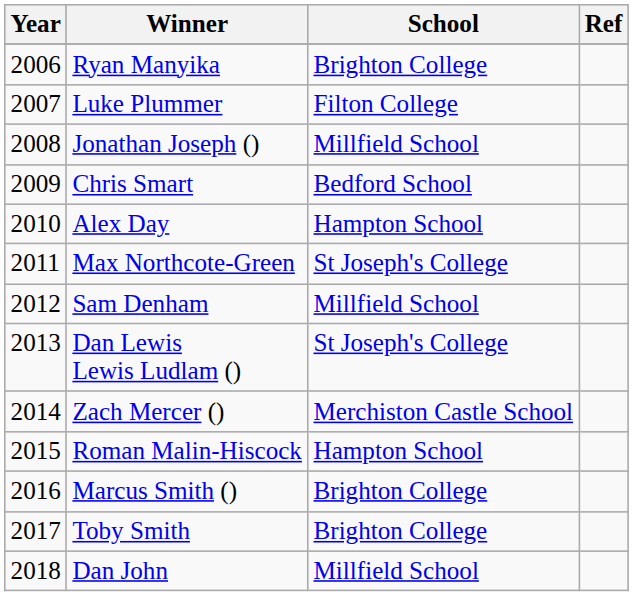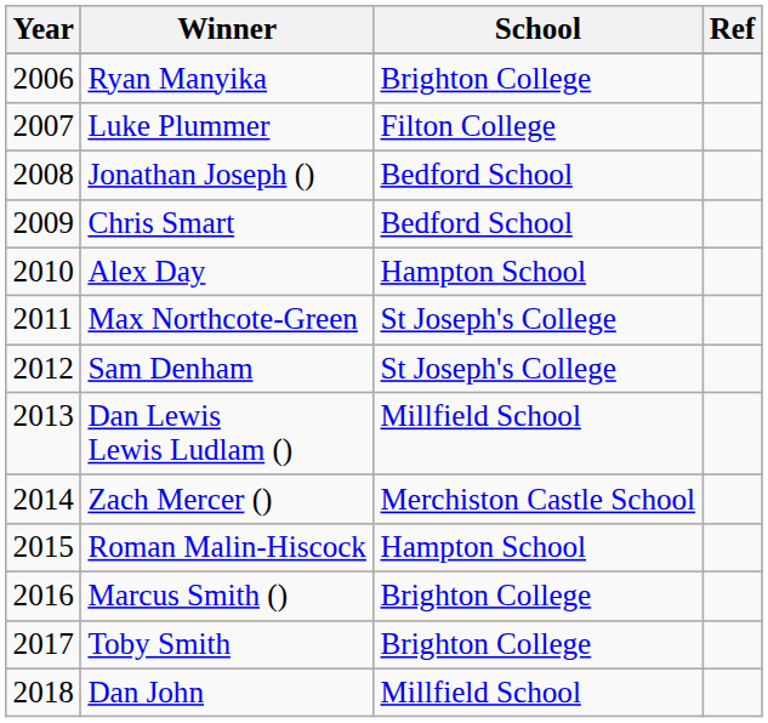 <table class="wikitable" style="border="1";">
 <tr>
 <th>Year</th>
 <th>Winner</th>
 <th>School</th>
 <th>Ref</th>
 </tr>
 <tr valign="top">
 </tr>
 <tr valign="top">
 <td>2006</td>
 <td align=left><a href='#'>Ryan Manyika</a></td>
 <td align=left><a href='#'>Brighton College</a></td>
 <td align=left></td>
 </tr>
 <tr valign="top">
 <td>2007</td>
 <td align=left><a href='#'>Luke Plummer</a></td>
 <td align=left><a href='#'>Filton College</a></td>
 <td align=left></td>
 </tr>
 <tr valign="top">
 <td>2008</td>
 <td align=left><a href='#'>Jonathan Joseph</a> ()</td>
-<td align=left><a href='#'>Millfield School</a></td>
+<td align=left><a href='#'>Bedford School</a></td>
 <td align=left></td>
 </tr>
 <tr valign="top">
 <td>2009</td>
 <td align=left><a href='#'>Chris Smart</a></td>
 <td align=left><a href='#'>Bedford School</a></td>
 <td align=left></td>
 </tr>
 <tr valign="top">
 <td>2010</td>
 <td align=left><a href='#'>Alex Day</a></td>
 <td align=left><a href='#'>Hampton School</a></td>
 <td align=left></td>
 </tr>
 <tr valign="top">
 <td>2011</td>
 <td align=left><a href='#'>Max Northcote-Green</a></td>
 <td align=left><a href='#'>St Joseph's College</a></td>
 <td align=left></td>
 </tr>
 <tr valign="top">
 <td>2012</td>
 <td align=left><a href='#'>Sam Denham</a></td>
-<td align=left><a href='#'>Millfield School</a></td>
+<td align=left><a href='#'>St Joseph's College</a></td>
 <td align=left></td>
 </tr>
 <tr valign="top">
 <td>2013</td>
 <td align=left><a href='#'>Dan Lewis</a>  <br> <a href='#'>Lewis Ludlam</a> ()</td>
-<td align=left><a href='#'>St Joseph's College</a></td>
+<td align=left><a href='#'>Millfield School</a></td>
 <td align=left></td>
 </tr>
 <tr valign="top">
 <td>2014</td>
 <td align=left><a href='#'>Zach Mercer</a> ()</td>
 <td align=left><a href='#'>Merchiston Castle School</a></td>
 <td align=left></td>
 </tr>
 <tr valign="top">
 <td>2015</td>
 <td align=left><a href='#'>Roman Malin-Hiscock</a></td>
 <td align=left><a href='#'>Hampton School</a></td>
 <td align=left></td>
 </tr>
 <tr valign="top">
 <td>2016</td>
 <td align=left><a href='#'>Marcus Smith</a> ()</td>
 <td align=left><a href='#'>Brighton College</a></td>
 <td align=left></td>
 </tr>
 <tr valign="top">
 <td>2017</td>
 <td align=left><a href='#'>Toby Smith</a></td>
 <td align=left><a href='#'>Brighton College</a></td>
 <td align=left></td>
 </tr>
 <tr valign="top">
 <td>2018</td>
 <td align=left><a href='#'>Dan John</a></td>
 <td align=left><a href='#'>Millfield School</a></td>
 </tr>
 </table>
